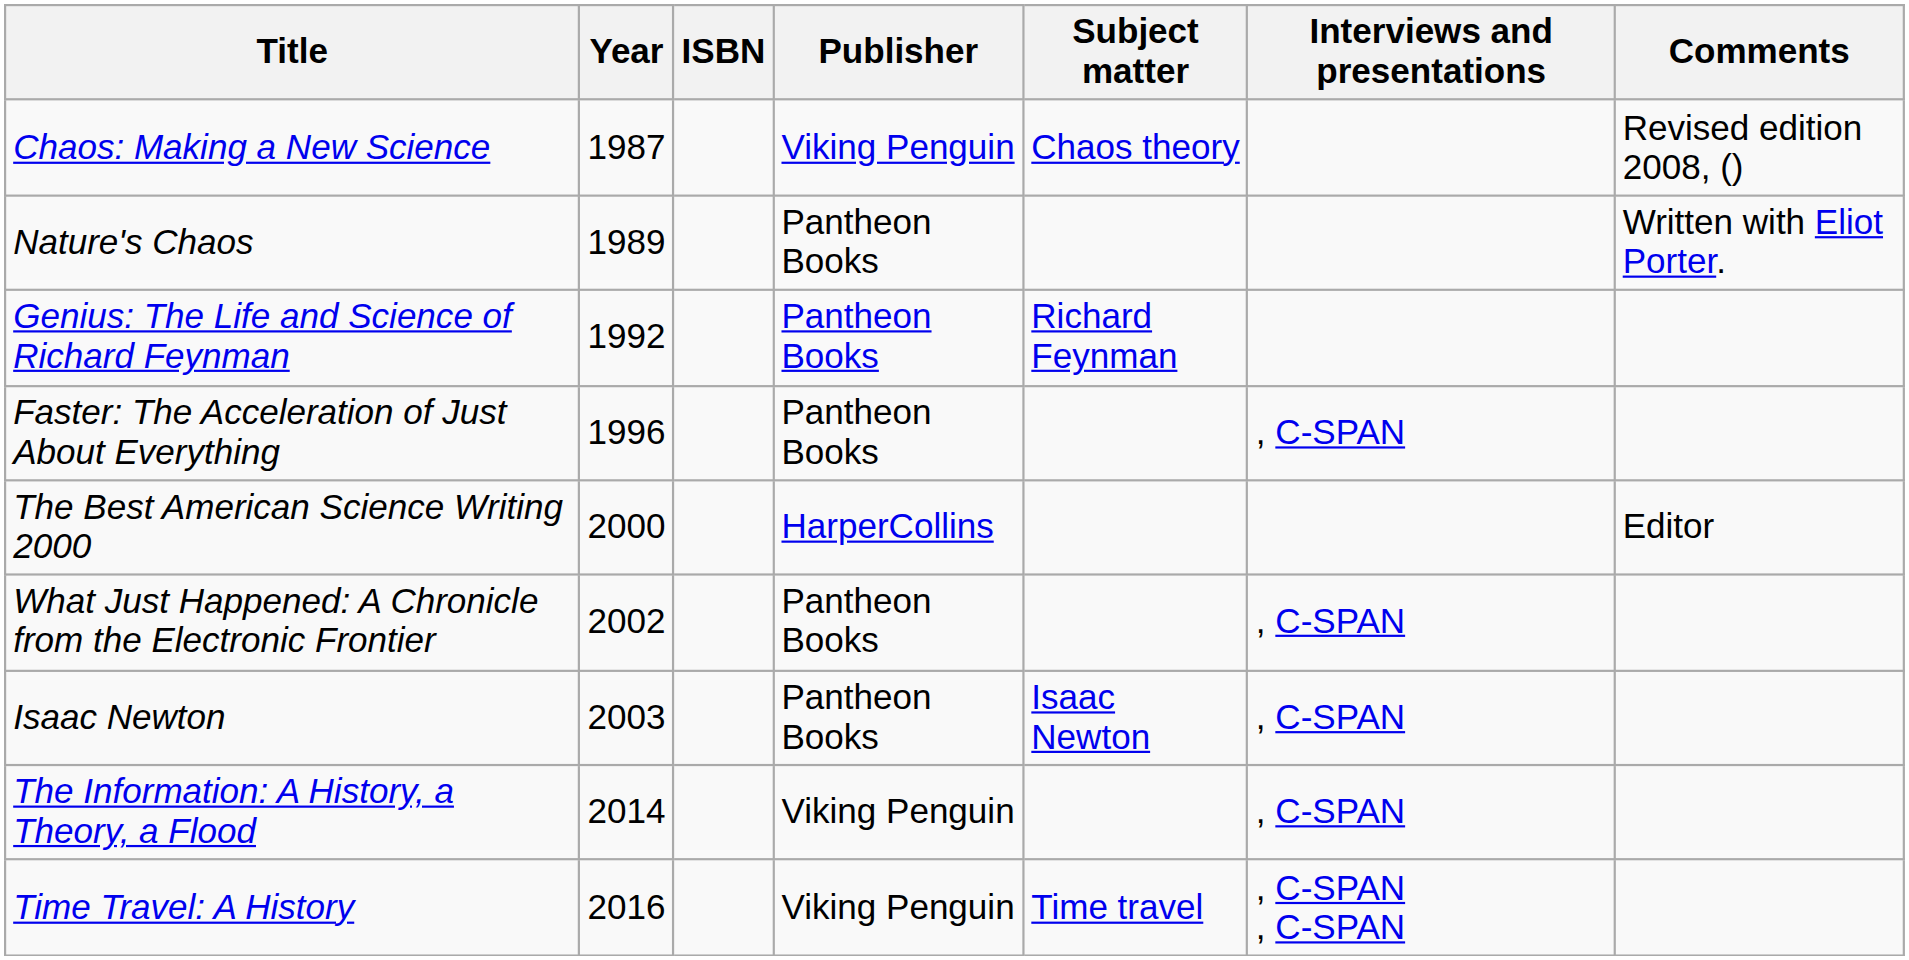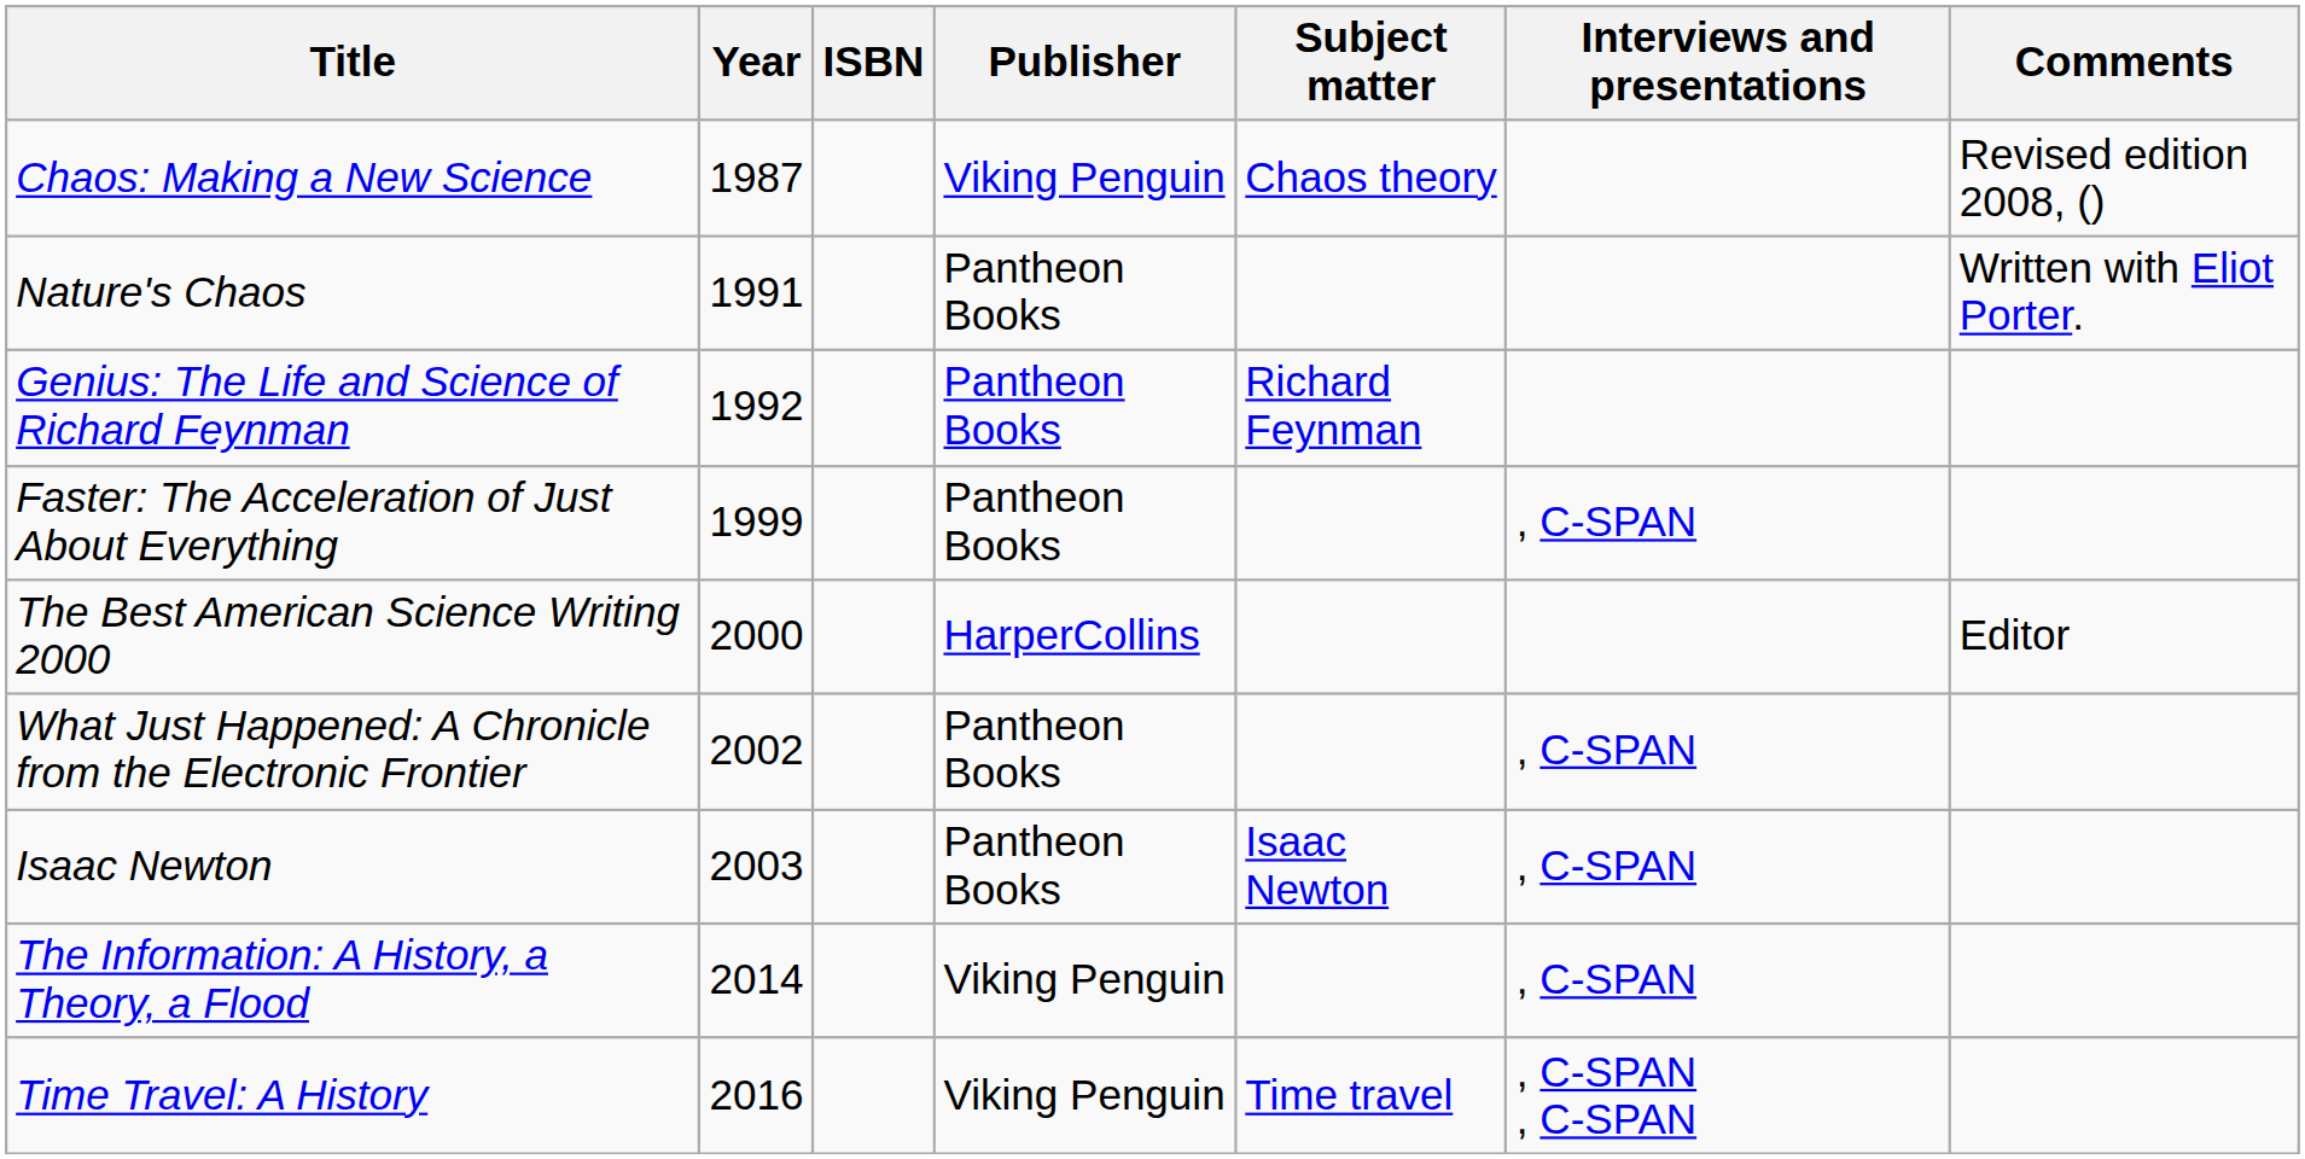 <table class="wikitable">
 <tr>
 <th>Title</th>
 <th>Year</th>
 <th>ISBN</th>
 <th>Publisher</th>
 <th>Subject matter</th>
 <th>Interviews and presentations</th>
 <th>Comments</th>
 </tr>
 <tr>
 <td><em><a href='#'>Chaos: Making a New Science</a></em></td>
 <td>1987</td>
 <td></td>
 <td><a href='#'>Viking Penguin</a></td>
 <td><a href='#'>Chaos theory</a></td>
 <td></td>
 <td>Revised edition 2008, ()</td>
 </tr>
 <tr>
 <td><em>Nature's Chaos</em></td>
-<td>1989</td>
+<td>1991</td>
 <td></td>
 <td>Pantheon Books</td>
 <td></td>
 <td></td>
 <td>Written with <a href='#'>Eliot Porter</a>.</td>
 </tr>
 <tr>
 <td><em><a href='#'>Genius: The Life and Science of Richard Feynman</a></em></td>
 <td>1992</td>
 <td></td>
 <td><a href='#'>Pantheon Books</a></td>
 <td><a href='#'>Richard Feynman</a></td>
 <td></td>
 <td></td>
 </tr>
 <tr>
 <td><em>Faster: The Acceleration of Just About Everything</em></td>
-<td>1996</td>
+<td>1999</td>
 <td></td>
 <td>Pantheon Books</td>
 <td></td>
 <td>, <a href='#'>C-SPAN</a></td>
 <td></td>
 </tr>
 <tr>
 <td><em>The Best American Science Writing 2000</em></td>
 <td>2000</td>
 <td></td>
 <td><a href='#'>HarperCollins</a></td>
 <td></td>
 <td></td>
 <td>Editor</td>
 </tr>
 <tr>
 <td><em>What Just Happened: A Chronicle from the Electronic Frontier</em></td>
 <td>2002</td>
 <td></td>
 <td>Pantheon Books</td>
 <td></td>
 <td>, <a href='#'>C-SPAN</a></td>
 <td></td>
 </tr>
 <tr>
 <td><em>Isaac Newton</em></td>
 <td>2003</td>
 <td></td>
 <td>Pantheon Books</td>
 <td><a href='#'>Isaac Newton</a></td>
 <td>, <a href='#'>C-SPAN</a></td>
 <td></td>
 </tr>
 <tr>
 <td><em><a href='#'>The Information: A History, a Theory, a Flood</a></em></td>
 <td>2014</td>
 <td></td>
 <td>Viking Penguin</td>
 <td></td>
 <td>, <a href='#'>C-SPAN</a></td>
 <td></td>
 </tr>
 <tr>
 <td><em><a href='#'>Time Travel: A History</a></em></td>
 <td>2016</td>
 <td></td>
 <td>Viking Penguin</td>
 <td><a href='#'>Time travel</a></td>
 <td>, <a href='#'>C-SPAN</a><br>, <a href='#'>C-SPAN</a></td>
 <td></td>
 </tr>
 </table>
